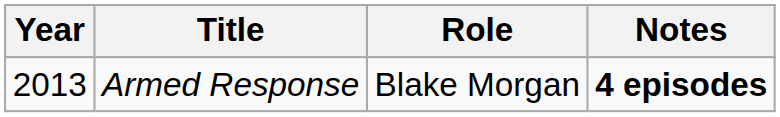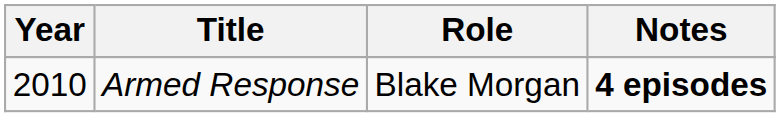 <table class="wikitable sortable">
 <tr>
 <th>Year</th>
 <th>Title</th>
 <th>Role</th>
 <th>Notes</th>
 </tr>
 <tr>
 </tr>
 <tr>
-<td>2013</td>
+<td>2010</td>
 <td><em>Armed Response</em></td>
 <td>Blake Morgan</td>
 <td><strong>4 episodes</strong></td>
 </tr>
 </table>
